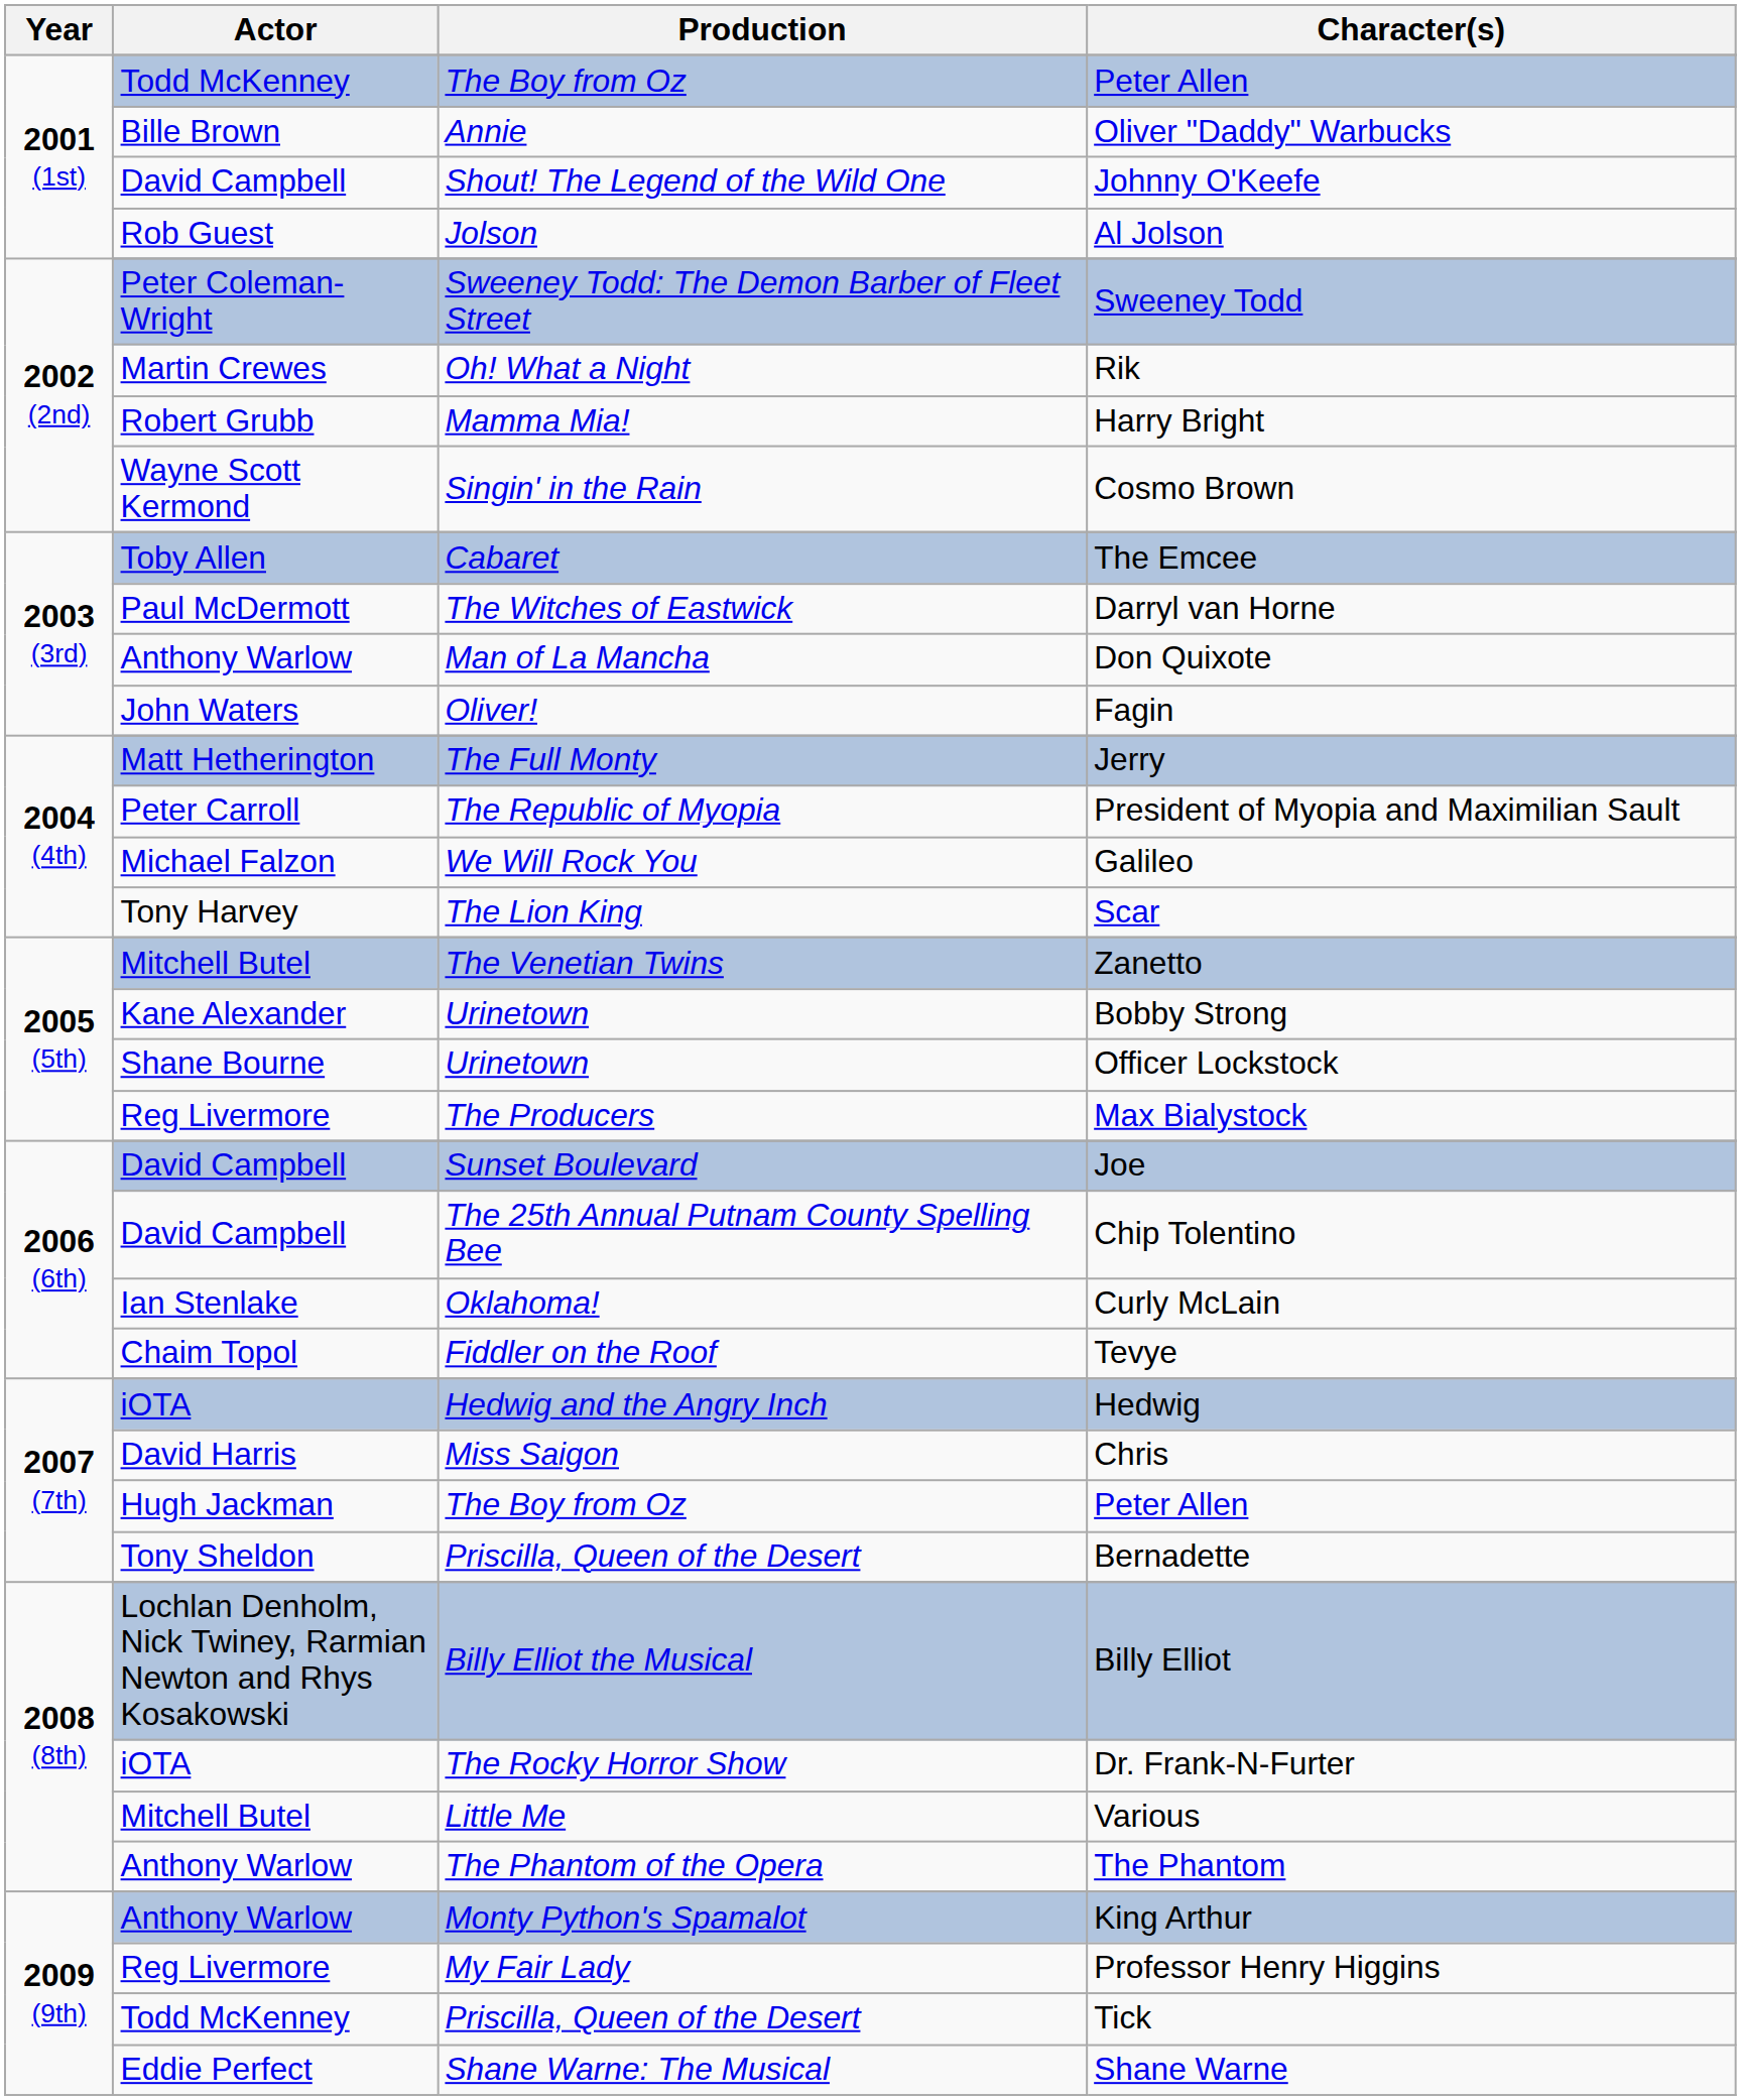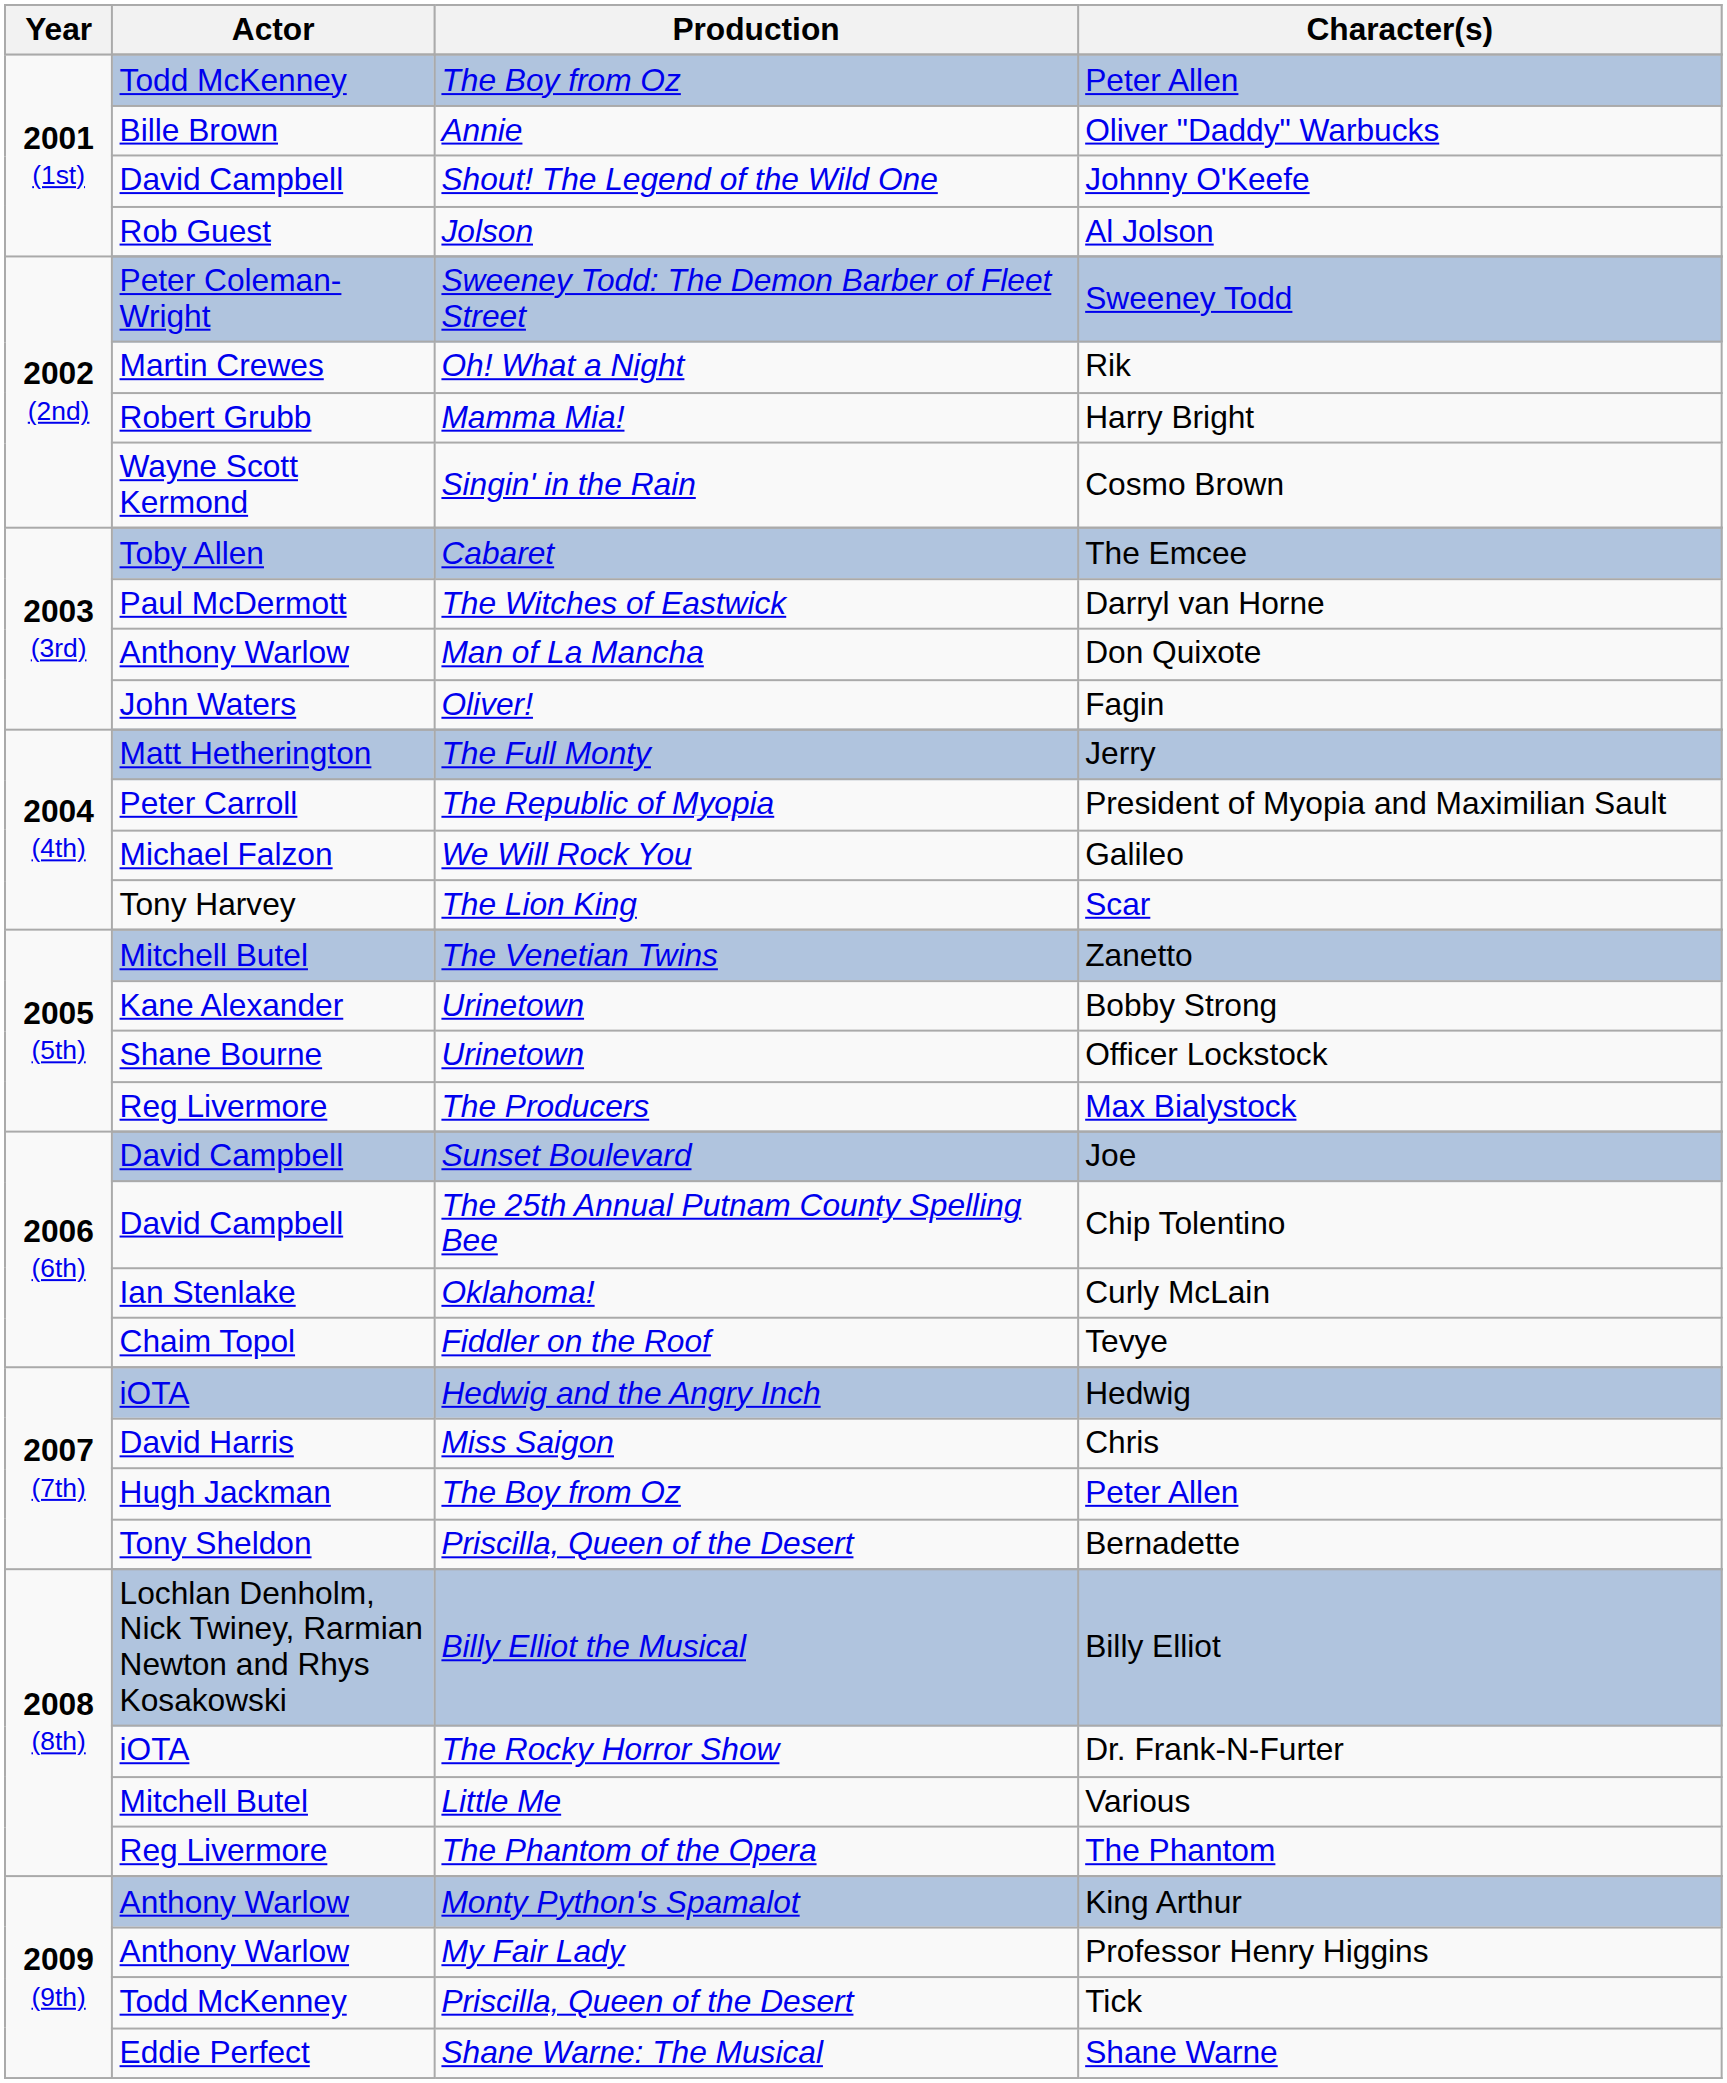 <table class="sortable wikitable">
 <tr style="background:#bebebe;">
 <th style="width:5%;">Year</th>
 <th style="width:15%;">Actor</th>
 <th style="width:30%;">Production</th>
 <th style="width:30%;">Character(s)</th>
 </tr>
 <tr>
 <td rowspan="5" style="text-align:center;"><strong>2001</strong><br><small><a href='#'>(1st)</a></small></td>
 </tr>
 <tr style="background:#B0C4DE">
 <td><a href='#'>Todd McKenney</a></td>
 <td><em><a href='#'>The Boy from Oz</a></em></td>
 <td><a href='#'>Peter Allen</a></td>
 </tr>
 <tr>
 <td><a href='#'>Bille Brown</a></td>
 <td><em><a href='#'>Annie</a></em></td>
 <td><a href='#'>Oliver "Daddy" Warbucks</a></td>
 </tr>
 <tr>
 <td><a href='#'>David Campbell</a></td>
 <td><em><a href='#'>Shout! The Legend of the Wild One</a></em></td>
 <td><a href='#'>Johnny O'Keefe</a></td>
 </tr>
 <tr>
 <td><a href='#'>Rob Guest</a></td>
 <td><em><a href='#'>Jolson</a></em></td>
 <td><a href='#'>Al Jolson</a></td>
 </tr>
 <tr>
 <td rowspan="5" style="text-align:center;"><strong>2002</strong><br><small><a href='#'>(2nd)</a></small></td>
 </tr>
 <tr style="background:#B0C4DE">
 <td><a href='#'>Peter Coleman-Wright</a></td>
 <td><em><a href='#'>Sweeney Todd: The Demon Barber of Fleet Street</a></em></td>
 <td><a href='#'>Sweeney Todd</a></td>
 </tr>
 <tr>
 <td><a href='#'>Martin Crewes</a></td>
 <td><em><a href='#'>Oh! What a Night</a></em></td>
 <td>Rik</td>
 </tr>
 <tr>
 <td><a href='#'>Robert Grubb</a></td>
 <td><em><a href='#'>Mamma Mia!</a></em></td>
 <td>Harry Bright</td>
 </tr>
 <tr>
 <td><a href='#'>Wayne Scott Kermond</a></td>
 <td><em><a href='#'>Singin' in the Rain</a></em></td>
 <td>Cosmo Brown</td>
 </tr>
 <tr>
 <td rowspan="5" style="text-align:center;"><strong>2003</strong><br><small><a href='#'>(3rd)</a></small></td>
 </tr>
 <tr style="background:#B0C4DE">
 <td><a href='#'>Toby Allen</a></td>
 <td><em><a href='#'>Cabaret</a></em></td>
 <td>The Emcee</td>
 </tr>
 <tr>
 <td><a href='#'>Paul McDermott</a></td>
 <td><em><a href='#'>The Witches of Eastwick</a></em></td>
 <td>Darryl van Horne</td>
 </tr>
 <tr>
 <td><a href='#'>Anthony Warlow</a></td>
 <td><em><a href='#'>Man of La Mancha</a></em></td>
 <td>Don Quixote</td>
 </tr>
 <tr>
 <td><a href='#'>John Waters</a></td>
 <td><em><a href='#'>Oliver!</a></em></td>
 <td>Fagin</td>
 </tr>
 <tr>
 <td rowspan="5" style="text-align:center;"><strong>2004</strong><br><small><a href='#'>(4th)</a></small></td>
 </tr>
 <tr style="background:#B0C4DE">
 <td><a href='#'>Matt Hetherington</a></td>
 <td><em><a href='#'>The Full Monty</a></em></td>
 <td>Jerry</td>
 </tr>
 <tr>
 <td><a href='#'>Peter Carroll</a></td>
 <td><em><a href='#'>The Republic of Myopia</a></em></td>
 <td>President of Myopia and Maximilian Sault</td>
 </tr>
 <tr>
 <td><a href='#'>Michael Falzon</a></td>
 <td><em><a href='#'>We Will Rock You</a></em></td>
 <td>Galileo</td>
 </tr>
 <tr>
 <td>Tony Harvey</td>
 <td><em><a href='#'>The Lion King</a></em></td>
 <td><a href='#'>Scar</a></td>
 </tr>
 <tr>
 <td rowspan="5" style="text-align:center;"><strong>2005</strong><br><small><a href='#'>(5th)</a></small></td>
 </tr>
 <tr style="background:#B0C4DE">
 <td><a href='#'>Mitchell Butel</a></td>
 <td><em><a href='#'>The Venetian Twins</a></em></td>
 <td>Zanetto</td>
 </tr>
 <tr>
 <td><a href='#'>Kane Alexander</a></td>
 <td><em><a href='#'>Urinetown</a></em></td>
 <td>Bobby Strong</td>
 </tr>
 <tr>
 <td><a href='#'>Shane Bourne</a></td>
 <td><em><a href='#'>Urinetown</a></em></td>
 <td>Officer Lockstock</td>
 </tr>
 <tr>
 <td><a href='#'>Reg Livermore</a></td>
 <td><em><a href='#'>The Producers</a></em></td>
 <td><a href='#'>Max Bialystock</a></td>
 </tr>
 <tr>
 <td rowspan="5" style="text-align:center;"><strong>2006</strong><br><small><a href='#'>(6th)</a></small></td>
 </tr>
 <tr style="background:#B0C4DE">
 <td><a href='#'>David Campbell</a></td>
 <td><em><a href='#'>Sunset Boulevard</a></em></td>
 <td>Joe</td>
 </tr>
 <tr>
 <td><a href='#'>David Campbell</a></td>
 <td><em><a href='#'>The 25th Annual Putnam County Spelling Bee</a></em></td>
 <td>Chip Tolentino</td>
 </tr>
 <tr>
 <td><a href='#'>Ian Stenlake</a></td>
 <td><em><a href='#'>Oklahoma!</a></em></td>
 <td>Curly McLain</td>
 </tr>
 <tr>
 <td><a href='#'>Chaim Topol</a></td>
 <td><em><a href='#'>Fiddler on the Roof</a></em></td>
 <td>Tevye</td>
 </tr>
 <tr>
 <td rowspan="5" style="text-align:center;"><strong>2007</strong><br><small><a href='#'>(7th)</a></small></td>
 </tr>
 <tr style="background:#B0C4DE">
 <td><a href='#'>iOTA</a></td>
 <td><em><a href='#'>Hedwig and the Angry Inch</a></em></td>
 <td>Hedwig</td>
 </tr>
 <tr>
 <td><a href='#'>David Harris</a></td>
 <td><em><a href='#'>Miss Saigon</a></em></td>
 <td>Chris</td>
 </tr>
 <tr>
 <td><a href='#'>Hugh Jackman</a></td>
 <td><em><a href='#'>The Boy from Oz</a></em></td>
 <td><a href='#'>Peter Allen</a></td>
 </tr>
 <tr>
 <td><a href='#'>Tony Sheldon</a></td>
 <td><em><a href='#'>Priscilla, Queen of the Desert</a></em></td>
 <td>Bernadette</td>
 </tr>
 <tr>
 <td rowspan="5" style="text-align:center;"><strong>2008</strong><br><small><a href='#'>(8th)</a></small></td>
 </tr>
 <tr style="background:#B0C4DE">
 <td>Lochlan Denholm, Nick Twiney, Rarmian Newton and Rhys Kosakowski</td>
 <td><em><a href='#'>Billy Elliot the Musical</a></em></td>
 <td>Billy Elliot</td>
 </tr>
 <tr>
 <td><a href='#'>iOTA</a></td>
 <td><em><a href='#'>The Rocky Horror Show</a></em></td>
 <td>Dr. Frank-N-Furter</td>
 </tr>
 <tr>
 <td><a href='#'>Mitchell Butel</a></td>
 <td><em><a href='#'>Little Me</a></em></td>
 <td>Various</td>
 </tr>
 <tr>
-<td><a href='#'>Anthony Warlow</a></td>
+<td><a href='#'>Reg Livermore</a></td>
 <td><em><a href='#'>The Phantom of the Opera</a></em></td>
 <td><a href='#'>The Phantom</a></td>
 </tr>
 <tr>
 <td rowspan="5" style="text-align:center;"><strong>2009</strong><br><small><a href='#'>(9th)</a></small></td>
 </tr>
 <tr style="background:#B0C4DE">
 <td><a href='#'>Anthony Warlow</a></td>
 <td><em><a href='#'>Monty Python's Spamalot</a></em></td>
 <td>King Arthur</td>
 </tr>
 <tr>
-<td><a href='#'>Reg Livermore</a></td>
+<td><a href='#'>Anthony Warlow</a></td>
 <td><em><a href='#'>My Fair Lady</a></em></td>
 <td>Professor Henry Higgins</td>
 </tr>
 <tr>
 <td><a href='#'>Todd McKenney</a></td>
 <td><em><a href='#'>Priscilla, Queen of the Desert</a></em></td>
 <td>Tick</td>
 </tr>
 <tr>
 <td><a href='#'>Eddie Perfect</a></td>
 <td><em><a href='#'>Shane Warne: The Musical</a></em></td>
 <td><a href='#'>Shane Warne</a></td>
 </tr>
 </table>
